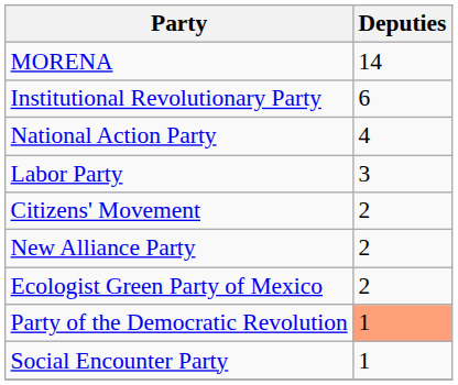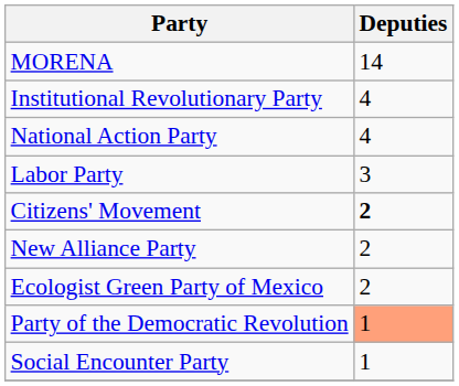 <table class="wikitable">
 <tr>
 <th>Party</th>
 <th>Deputies</th>
 </tr>
 <tr>
 <td><a href='#'>MORENA</a></td>
 <td>14</td>
 </tr>
 <tr>
 <td><a href='#'>Institutional Revolutionary Party</a></td>
-<td>6</td>
+<td>4</td>
 </tr>
 <tr>
 <td><a href='#'>National Action Party</a></td>
 <td>4</td>
 </tr>
 <tr>
 <td><a href='#'>Labor Party</a></td>
 <td>3</td>
 </tr>
 <tr>
 <td><a href='#'>Citizens' Movement</a></td>
-<td>2</td>
+<td><strong>2</strong></td>
 </tr>
 <tr>
 <td><a href='#'>New Alliance Party</a></td>
 <td>2</td>
 </tr>
 <tr>
 <td><a href='#'>Ecologist Green Party of Mexico</a></td>
 <td>2</td>
 </tr>
 <tr>
 <td><a href='#'>Party of the Democratic Revolution</a></td>
 <td style="background: lightsalmon;">1</td>
 </tr>
 <tr>
 <td><a href='#'>Social Encounter Party</a></td>
 <td>1</td>
 </tr>
 <tr>
 </tr>
 </table>
